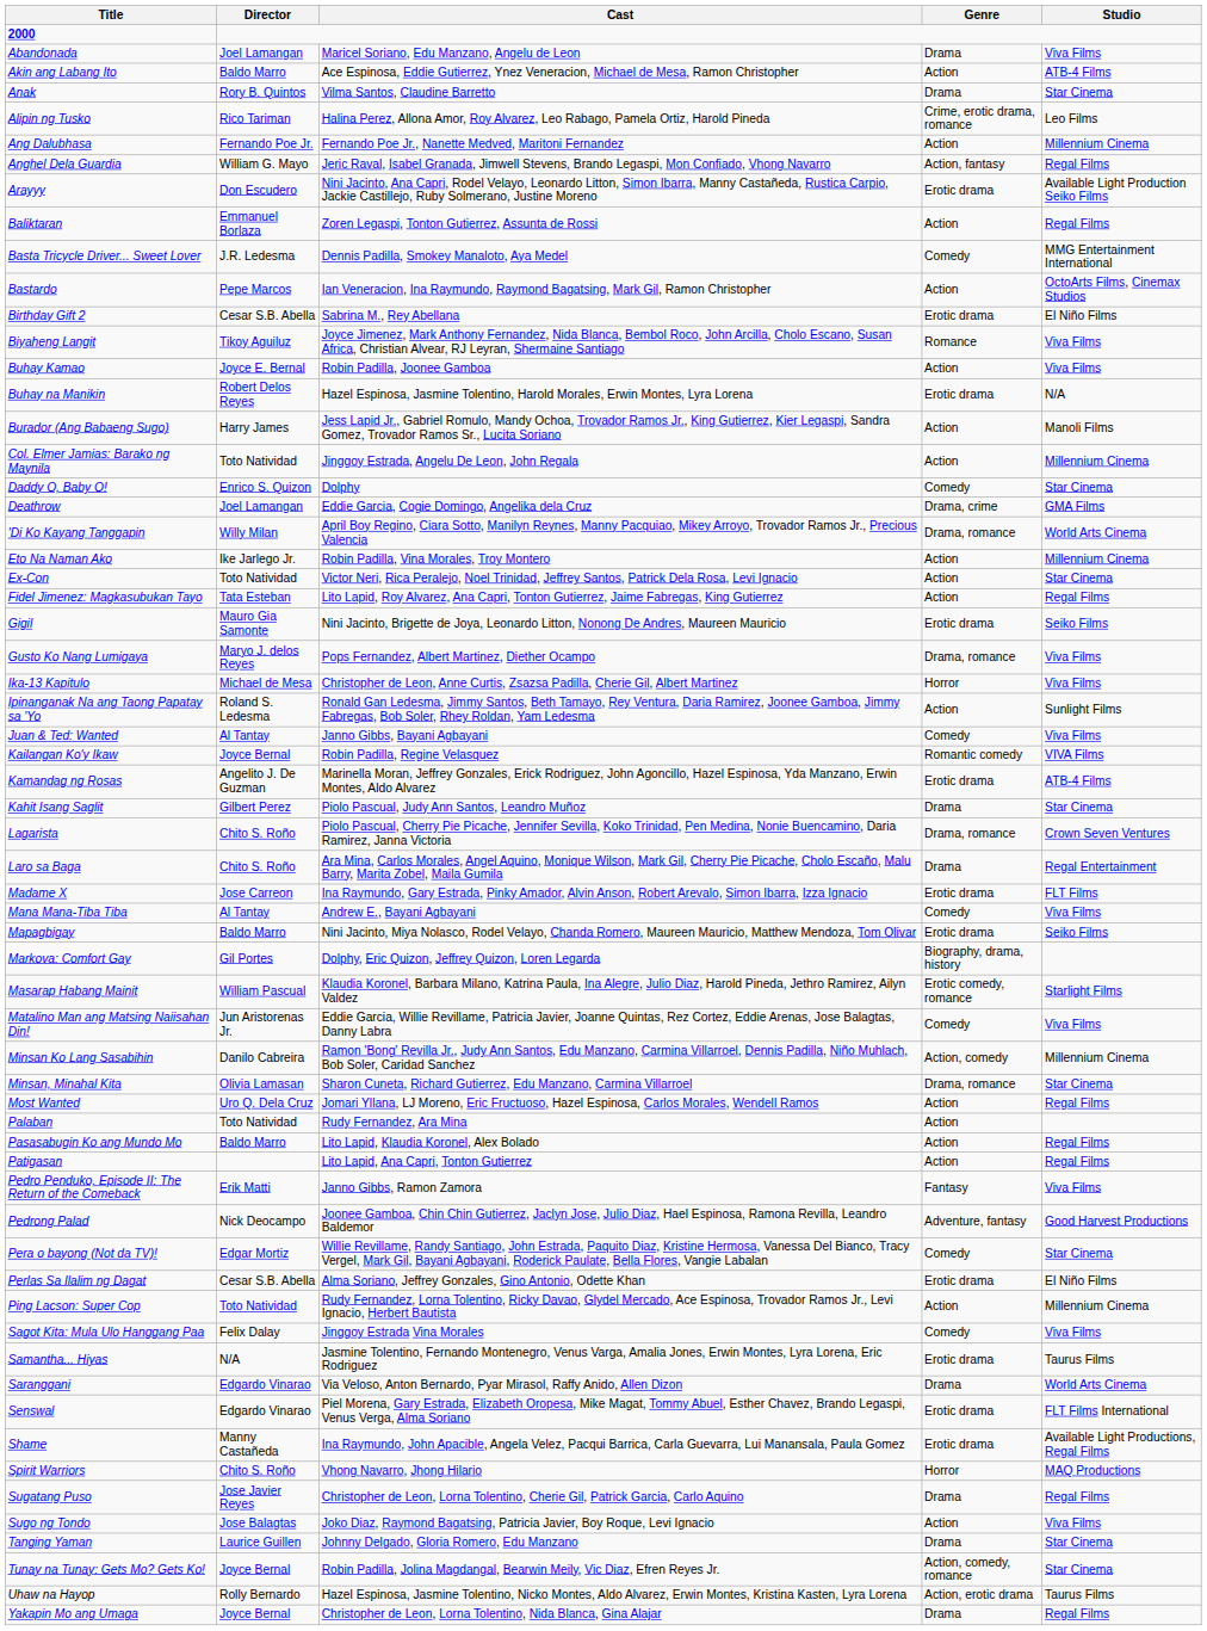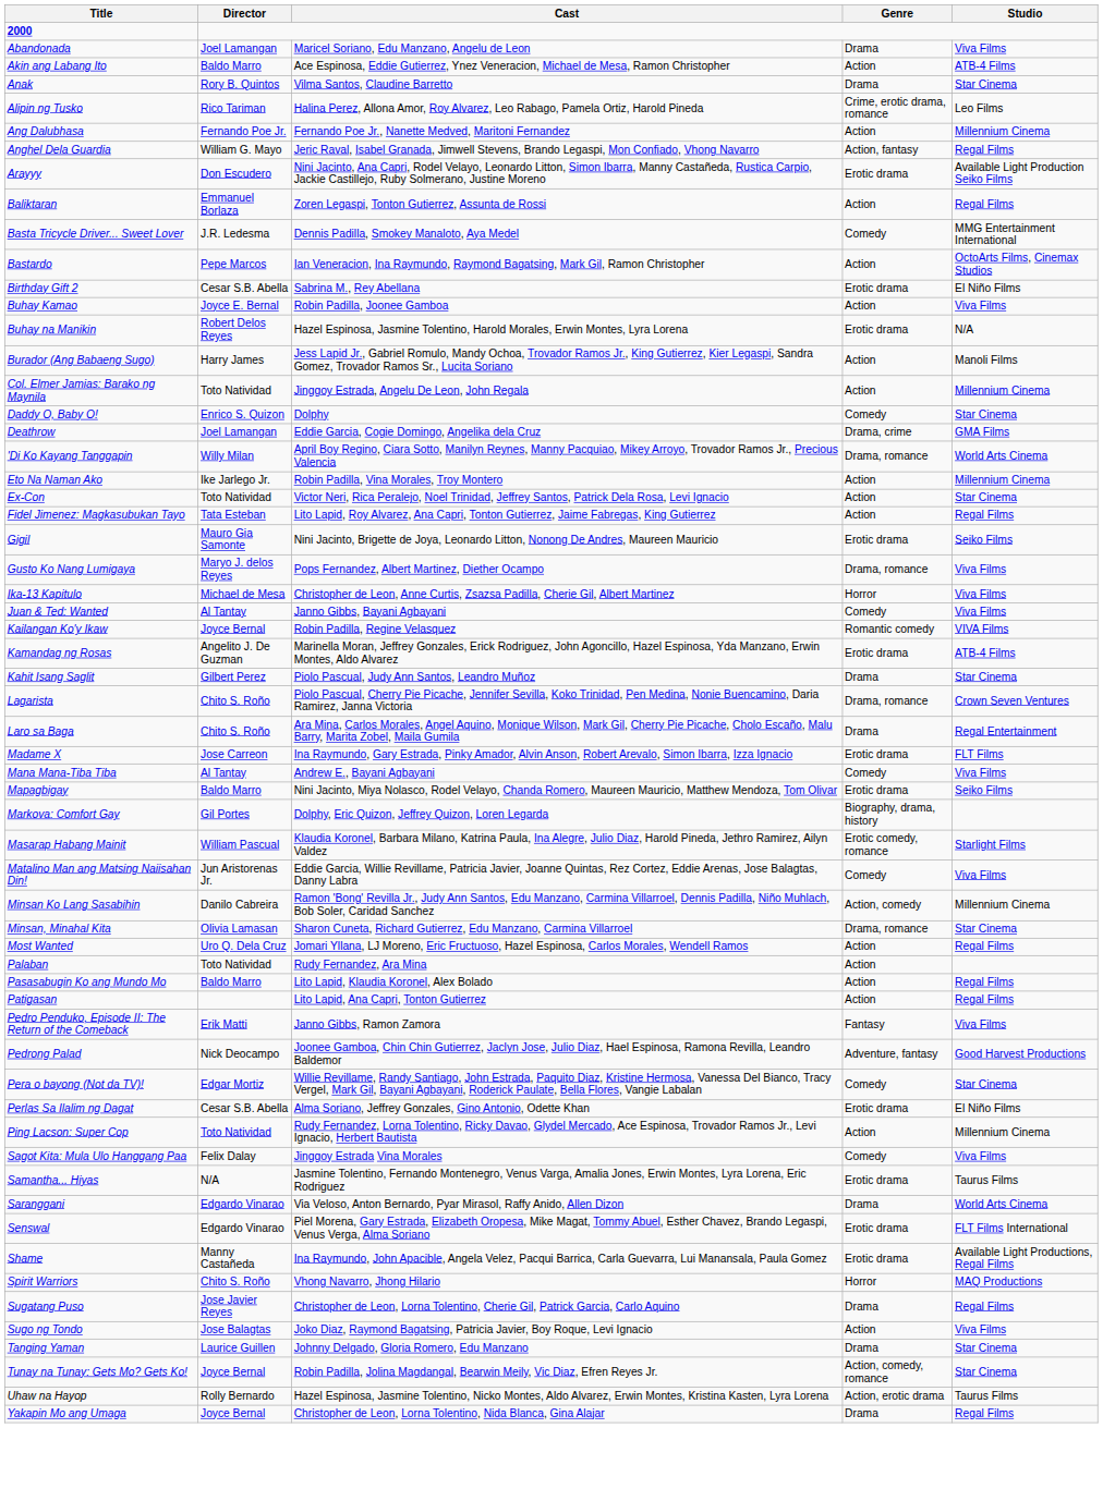 <table class="wikitable">
 <tr>
 <th>Title</th>
 <th>Director</th>
 <th>Cast</th>
 <th>Genre</th>
 <th>Studio</th>
 </tr>
 <tr>
 <td><strong><a href='#'>2000</a></strong></td>
 </tr>
 <tr>
 <td><em><a href='#'>Abandonada</a></em></td>
 <td><a href='#'>Joel Lamangan</a></td>
 <td><a href='#'>Maricel Soriano</a>, <a href='#'>Edu Manzano</a>, <a href='#'>Angelu de Leon</a></td>
 <td>Drama</td>
 <td><a href='#'>Viva Films</a></td>
 </tr>
 <tr>
 <td><em><a href='#'>Akin ang Labang Ito</a></em></td>
 <td><a href='#'>Baldo Marro</a></td>
 <td>Ace Espinosa, <a href='#'>Eddie Gutierrez</a>, Ynez Veneracion, <a href='#'>Michael de Mesa</a>, Ramon Christopher</td>
 <td>Action</td>
 <td><a href='#'>ATB-4 Films</a></td>
 </tr>
 <tr>
 <td><em><a href='#'>Anak</a></em></td>
 <td><a href='#'>Rory B. Quintos</a></td>
 <td><a href='#'>Vilma Santos</a>, <a href='#'>Claudine Barretto</a></td>
 <td>Drama</td>
 <td><a href='#'>Star Cinema</a></td>
 </tr>
 <tr>
 <td><em><a href='#'>Alipin ng Tusko</a></em></td>
 <td><a href='#'>Rico Tariman</a></td>
 <td><a href='#'>Halina Perez</a>, Allona Amor, <a href='#'>Roy Alvarez</a>, Leo Rabago, Pamela Ortiz, Harold Pineda</td>
 <td>Crime, erotic drama, romance</td>
 <td>Leo Films</td>
 </tr>
 <tr>
 <td><em><a href='#'>Ang Dalubhasa</a></em></td>
 <td><a href='#'>Fernando Poe Jr.</a></td>
 <td><a href='#'>Fernando Poe Jr.</a>, <a href='#'>Nanette Medved</a>, <a href='#'>Maritoni Fernandez</a></td>
 <td>Action</td>
 <td><a href='#'>Millennium Cinema</a></td>
 </tr>
 <tr>
 <td><em><a href='#'>Anghel Dela Guardia</a></em></td>
 <td>William G. Mayo</td>
 <td><a href='#'>Jeric Raval</a>, <a href='#'>Isabel Granada</a>, Jimwell Stevens, Brando Legaspi, <a href='#'>Mon Confiado</a>, <a href='#'>Vhong Navarro</a></td>
 <td>Action, fantasy</td>
 <td><a href='#'>Regal Films</a></td>
 </tr>
 <tr>
 <td><em><a href='#'>Arayyy</a></em></td>
 <td><a href='#'>Don Escudero</a></td>
 <td><a href='#'>Nini Jacinto</a>, <a href='#'>Ana Capri</a>, Rodel Velayo, Leonardo Litton, <a href='#'>Simon Ibarra</a>, Manny Castañeda, <a href='#'>Rustica Carpio</a>, Jackie Castillejo, Ruby Solmerano, Justine Moreno</td>
 <td>Erotic drama</td>
 <td>Available Light Production <br> <a href='#'>Seiko Films</a></td>
 </tr>
 <tr>
 <td><em><a href='#'>Baliktaran</a></em></td>
 <td><a href='#'>Emmanuel Borlaza</a></td>
 <td><a href='#'>Zoren Legaspi</a>, <a href='#'>Tonton Gutierrez</a>, <a href='#'>Assunta de Rossi</a></td>
 <td>Action</td>
 <td><a href='#'>Regal Films</a></td>
 </tr>
 <tr>
 <td><em><a href='#'>Basta Tricycle Driver... Sweet Lover</a></em></td>
 <td>J.R. Ledesma</td>
 <td><a href='#'>Dennis Padilla</a>, <a href='#'>Smokey Manaloto</a>, <a href='#'>Aya Medel</a></td>
 <td>Comedy</td>
 <td>MMG Entertainment International</td>
 </tr>
 <tr>
 <td><em><a href='#'>Bastardo</a></em></td>
 <td><a href='#'>Pepe Marcos</a></td>
 <td><a href='#'>Ian Veneracion</a>, <a href='#'>Ina Raymundo</a>, <a href='#'>Raymond Bagatsing</a>, <a href='#'>Mark Gil</a>, Ramon Christopher</td>
 <td>Action</td>
 <td><a href='#'>OctoArts Films</a>, <a href='#'>Cinemax Studios</a></td>
 </tr>
 <tr>
 <td><em><a href='#'>Birthday Gift 2</a></em></td>
 <td>Cesar S.B. Abella</td>
 <td><a href='#'>Sabrina M.</a>, <a href='#'>Rey Abellana</a></td>
 <td>Erotic drama</td>
 <td>El Niño Films</td>
-</tr>
-<tr>
-<td><em><a href='#'>Biyaheng Langit</a></em></td>
-<td><a href='#'>Tikoy Aguiluz</a></td>
-<td><a href='#'>Joyce Jimenez</a>, <a href='#'>Mark Anthony Fernandez</a>, <a href='#'>Nida Blanca</a>, <a href='#'>Bembol Roco</a>, <a href='#'>John Arcilla</a>, <a href='#'>Cholo Escano</a>, <a href='#'>Susan Africa</a>, Christian Alvear, RJ Leyran, <a href='#'>Shermaine Santiago</a></td>
-<td>Romance</td>
-<td><a href='#'>Viva Films</a></td>
 </tr>
 <tr>
 <td><em><a href='#'>Buhay Kamao</a></em></td>
 <td><a href='#'>Joyce E. Bernal</a></td>
 <td><a href='#'>Robin Padilla</a>, <a href='#'>Joonee Gamboa</a></td>
 <td>Action</td>
 <td><a href='#'>Viva Films</a></td>
 </tr>
 <tr>
 <td><em><a href='#'>Buhay na Manikin</a></em></td>
 <td><a href='#'>Robert Delos Reyes</a></td>
 <td>Hazel Espinosa, Jasmine Tolentino, Harold Morales, Erwin Montes, Lyra Lorena</td>
 <td>Erotic drama</td>
 <td>N/A</td>
 </tr>
 <tr>
 <td><em><a href='#'>Burador (Ang Babaeng Sugo)</a></em></td>
 <td>Harry James</td>
 <td><a href='#'>Jess Lapid Jr.</a>, Gabriel Romulo, Mandy Ochoa, <a href='#'>Trovador Ramos Jr.</a>, <a href='#'>King Gutierrez</a>, <a href='#'>Kier Legaspi</a>, Sandra Gomez, Trovador Ramos Sr., <a href='#'>Lucita Soriano</a></td>
 <td>Action</td>
 <td>Manoli Films</td>
 </tr>
 <tr>
 <td><em><a href='#'>Col. Elmer Jamias: Barako ng Maynila</a></em></td>
 <td>Toto Natividad</td>
 <td><a href='#'>Jinggoy Estrada</a>, <a href='#'>Angelu De Leon</a>, <a href='#'>John Regala</a></td>
 <td>Action</td>
 <td><a href='#'>Millennium Cinema</a></td>
 </tr>
 <tr>
 <td><em><a href='#'>Daddy O, Baby O!</a></em></td>
 <td><a href='#'>Enrico S. Quizon</a></td>
 <td><a href='#'>Dolphy</a></td>
 <td>Comedy</td>
 <td><a href='#'>Star Cinema</a></td>
 </tr>
 <tr>
 <td><em><a href='#'>Deathrow</a></em></td>
 <td><a href='#'>Joel Lamangan</a></td>
 <td><a href='#'>Eddie Garcia</a>, <a href='#'>Cogie Domingo</a>, <a href='#'>Angelika dela Cruz</a></td>
 <td>Drama, crime</td>
 <td><a href='#'>GMA Films</a></td>
 </tr>
 <tr>
 <td><em><a href='#'>'Di Ko Kayang Tanggapin</a></em></td>
 <td><a href='#'>Willy Milan</a></td>
 <td><a href='#'>April Boy Regino</a>, <a href='#'>Ciara Sotto</a>, <a href='#'>Manilyn Reynes</a>, <a href='#'>Manny Pacquiao</a>, <a href='#'>Mikey Arroyo</a>, Trovador Ramos Jr., <a href='#'>Precious Valencia</a></td>
 <td>Drama, romance</td>
 <td><a href='#'>World Arts Cinema</a></td>
 </tr>
 <tr>
 <td><em><a href='#'>Eto Na Naman Ako</a></em></td>
 <td>Ike Jarlego Jr.</td>
 <td><a href='#'>Robin Padilla</a>, <a href='#'>Vina Morales</a>, <a href='#'>Troy Montero</a></td>
 <td>Action</td>
 <td><a href='#'>Millennium Cinema</a></td>
 </tr>
 <tr>
 <td><em><a href='#'>Ex-Con</a></em></td>
 <td>Toto Natividad</td>
 <td><a href='#'>Victor Neri</a>, <a href='#'>Rica Peralejo</a>, <a href='#'>Noel Trinidad</a>, <a href='#'>Jeffrey Santos</a>, <a href='#'>Patrick Dela Rosa</a>, <a href='#'>Levi Ignacio</a></td>
 <td>Action</td>
 <td><a href='#'>Star Cinema</a></td>
 </tr>
 <tr>
 <td><em><a href='#'>Fidel Jimenez: Magkasubukan Tayo</a></em></td>
 <td><a href='#'>Tata Esteban</a></td>
 <td><a href='#'>Lito Lapid</a>, <a href='#'>Roy Alvarez</a>, <a href='#'>Ana Capri</a>, <a href='#'>Tonton Gutierrez</a>, <a href='#'>Jaime Fabregas</a>, <a href='#'>King Gutierrez</a></td>
 <td>Action</td>
 <td><a href='#'>Regal Films</a></td>
 </tr>
 <tr>
 <td><em><a href='#'>Gigil</a></em></td>
 <td><a href='#'>Mauro Gia Samonte</a></td>
 <td>Nini Jacinto, Brigette de Joya, Leonardo Litton, <a href='#'>Nonong De Andres</a>, Maureen Mauricio</td>
 <td>Erotic drama</td>
 <td><a href='#'>Seiko Films</a></td>
 </tr>
 <tr>
 <td><em><a href='#'>Gusto Ko Nang Lumigaya</a></em></td>
 <td><a href='#'>Maryo J. delos Reyes</a></td>
 <td><a href='#'>Pops Fernandez</a>, <a href='#'>Albert Martinez</a>, <a href='#'>Diether Ocampo</a></td>
 <td>Drama, romance</td>
 <td><a href='#'>Viva Films</a></td>
 </tr>
 <tr>
 <td><em><a href='#'>Ika-13 Kapitulo</a></em></td>
 <td><a href='#'>Michael de Mesa</a></td>
 <td><a href='#'>Christopher de Leon</a>, <a href='#'>Anne Curtis</a>, <a href='#'>Zsazsa Padilla</a>, <a href='#'>Cherie Gil</a>, <a href='#'>Albert Martinez</a></td>
 <td>Horror</td>
 <td><a href='#'>Viva Films</a></td>
-</tr>
-<tr>
-<td><em><a href='#'>Ipinanganak Na ang Taong Papatay sa 'Yo</a></em></td>
-<td>Roland S. Ledesma</td>
-<td><a href='#'>Ronald Gan Ledesma</a>, <a href='#'>Jimmy Santos</a>, <a href='#'>Beth Tamayo</a>, <a href='#'>Rey Ventura</a>, <a href='#'>Daria Ramirez</a>, <a href='#'>Joonee Gamboa</a>, <a href='#'>Jimmy Fabregas</a>, <a href='#'>Bob Soler</a>, <a href='#'>Rhey Roldan</a>, <a href='#'>Yam Ledesma</a></td>
-<td>Action</td>
-<td>Sunlight Films</td>
 </tr>
 <tr>
 <td><em><a href='#'>Juan & Ted: Wanted</a></em></td>
 <td><a href='#'>Al Tantay</a></td>
 <td><a href='#'>Janno Gibbs</a>, <a href='#'>Bayani Agbayani</a></td>
 <td>Comedy</td>
 <td><a href='#'>Viva Films</a></td>
 </tr>
 <tr>
 <td><em><a href='#'>Kailangan Ko'y Ikaw</a></em></td>
 <td><a href='#'>Joyce Bernal</a></td>
 <td><a href='#'>Robin Padilla</a>, <a href='#'>Regine Velasquez</a></td>
 <td>Romantic comedy</td>
 <td><a href='#'>VIVA Films</a></td>
 </tr>
 <tr>
 <td><em><a href='#'>Kamandag ng Rosas</a></em></td>
 <td>Angelito J. De Guzman</td>
 <td>Marinella Moran, Jeffrey Gonzales, Erick Rodriguez, John Agoncillo, Hazel Espinosa, Yda Manzano, Erwin Montes, Aldo Alvarez</td>
 <td>Erotic drama</td>
 <td><a href='#'>ATB-4 Films</a></td>
 </tr>
 <tr>
 <td><em><a href='#'>Kahit Isang Saglit</a></em></td>
 <td><a href='#'>Gilbert Perez</a></td>
 <td><a href='#'>Piolo Pascual</a>, <a href='#'>Judy Ann Santos</a>, <a href='#'>Leandro Muñoz</a></td>
 <td>Drama</td>
 <td><a href='#'>Star Cinema</a></td>
 </tr>
 <tr>
 <td><em><a href='#'>Lagarista</a></em></td>
 <td><a href='#'>Chito S. Roño</a></td>
 <td><a href='#'>Piolo Pascual</a>, <a href='#'>Cherry Pie Picache</a>, <a href='#'>Jennifer Sevilla</a>, <a href='#'>Koko Trinidad</a>, <a href='#'>Pen Medina</a>, <a href='#'>Nonie Buencamino</a>, Daria Ramirez, Janna Victoria</td>
 <td>Drama, romance</td>
 <td><a href='#'>Crown Seven Ventures</a></td>
 </tr>
 <tr>
 <td><em><a href='#'>Laro sa Baga</a></em></td>
 <td><a href='#'>Chito S. Roño</a></td>
 <td><a href='#'>Ara Mina</a>, <a href='#'>Carlos Morales</a>, <a href='#'>Angel Aquino</a>, <a href='#'>Monique Wilson</a>, <a href='#'>Mark Gil</a>, <a href='#'>Cherry Pie Picache</a>, <a href='#'>Cholo Escaño</a>, <a href='#'>Malu Barry</a>, <a href='#'>Marita Zobel</a>, <a href='#'>Maila Gumila</a></td>
 <td>Drama</td>
 <td><a href='#'>Regal Entertainment</a></td>
 </tr>
 <tr>
 <td><em><a href='#'>Madame X</a></em></td>
 <td><a href='#'>Jose Carreon</a></td>
 <td><a href='#'>Ina Raymundo</a>, <a href='#'>Gary Estrada</a>, <a href='#'>Pinky Amador</a>, <a href='#'>Alvin Anson</a>, <a href='#'>Robert Arevalo</a>, <a href='#'>Simon Ibarra</a>, <a href='#'>Izza Ignacio</a></td>
 <td>Erotic drama</td>
 <td><a href='#'>FLT Films</a></td>
 </tr>
 <tr>
 <td><em><a href='#'>Mana Mana-Tiba Tiba</a></em></td>
 <td><a href='#'>Al Tantay</a></td>
 <td><a href='#'>Andrew E.</a>, <a href='#'>Bayani Agbayani</a></td>
 <td>Comedy</td>
 <td><a href='#'>Viva Films</a></td>
 </tr>
 <tr>
 <td><em><a href='#'>Mapagbigay</a></em></td>
 <td><a href='#'>Baldo Marro</a></td>
 <td>Nini Jacinto, Miya Nolasco, Rodel Velayo, <a href='#'>Chanda Romero</a>, Maureen Mauricio, Matthew Mendoza, <a href='#'>Tom Olivar</a></td>
 <td>Erotic drama</td>
 <td><a href='#'>Seiko Films</a></td>
 </tr>
 <tr>
 <td><em><a href='#'>Markova: Comfort Gay</a></em></td>
 <td><a href='#'>Gil Portes</a></td>
 <td><a href='#'>Dolphy</a>, <a href='#'>Eric Quizon</a>, <a href='#'>Jeffrey Quizon</a>, <a href='#'>Loren Legarda</a></td>
 <td>Biography, drama, history</td>
 <td></td>
 </tr>
 <tr>
 <td><em><a href='#'>Masarap Habang Mainit</a></em></td>
 <td><a href='#'>William Pascual</a></td>
 <td><a href='#'>Klaudia Koronel</a>, Barbara Milano, Katrina Paula, <a href='#'>Ina Alegre</a>, <a href='#'>Julio Diaz</a>, Harold Pineda, Jethro Ramirez, Ailyn Valdez</td>
 <td>Erotic comedy, romance</td>
 <td><a href='#'>Starlight Films</a></td>
 </tr>
 <tr>
 <td><em><a href='#'>Matalino Man ang Matsing Naiisahan Din!</a></em></td>
 <td>Jun Aristorenas Jr.</td>
 <td>Eddie Garcia, Willie Revillame, Patricia Javier, Joanne Quintas, Rez Cortez, Eddie Arenas, Jose Balagtas, Danny Labra</td>
 <td>Comedy</td>
 <td><a href='#'>Viva Films</a></td>
 </tr>
 <tr>
 <td><em><a href='#'>Minsan Ko Lang Sasabihin</a></em></td>
 <td>Danilo Cabreira</td>
 <td><a href='#'>Ramon 'Bong' Revilla Jr.</a>, <a href='#'>Judy Ann Santos</a>, <a href='#'>Edu Manzano</a>, <a href='#'>Carmina Villarroel</a>, <a href='#'>Dennis Padilla</a>, <a href='#'>Niño Muhlach</a>, Bob Soler, Caridad Sanchez</td>
 <td>Action, comedy</td>
 <td>Millennium Cinema</td>
 </tr>
 <tr>
 <td><em><a href='#'>Minsan, Minahal Kita</a></em></td>
 <td><a href='#'>Olivia Lamasan</a></td>
 <td><a href='#'>Sharon Cuneta</a>, <a href='#'>Richard Gutierrez</a>, <a href='#'>Edu Manzano</a>, <a href='#'>Carmina Villarroel</a></td>
 <td>Drama, romance</td>
 <td><a href='#'>Star Cinema</a></td>
 </tr>
 <tr>
 <td><em><a href='#'>Most Wanted</a></em></td>
 <td><a href='#'>Uro Q. Dela Cruz</a></td>
 <td><a href='#'>Jomari Yllana</a>, LJ Moreno, <a href='#'>Eric Fructuoso</a>, Hazel Espinosa, <a href='#'>Carlos Morales</a>, <a href='#'>Wendell Ramos</a></td>
 <td>Action</td>
 <td><a href='#'>Regal Films</a></td>
 </tr>
 <tr>
 <td><em><a href='#'>Palaban</a></em></td>
 <td>Toto Natividad</td>
 <td><a href='#'>Rudy Fernandez</a>, <a href='#'>Ara Mina</a></td>
 <td>Action</td>
 <td></td>
 </tr>
 <tr>
 <td><em><a href='#'>Pasasabugin Ko ang Mundo Mo</a></em></td>
 <td><a href='#'>Baldo Marro</a></td>
 <td><a href='#'>Lito Lapid</a>, <a href='#'>Klaudia Koronel</a>, Alex Bolado</td>
 <td>Action</td>
 <td><a href='#'>Regal Films</a></td>
 </tr>
 <tr>
 <td><em><a href='#'>Patigasan</a></em></td>
 <td></td>
 <td><a href='#'>Lito Lapid</a>, <a href='#'>Ana Capri</a>, <a href='#'>Tonton Gutierrez</a></td>
 <td>Action</td>
 <td><a href='#'>Regal Films</a></td>
 </tr>
 <tr>
 <td><em><a href='#'>Pedro Penduko, Episode II: The Return of the Comeback</a></em></td>
 <td><a href='#'>Erik Matti</a></td>
 <td><a href='#'>Janno Gibbs</a>, Ramon Zamora</td>
 <td>Fantasy</td>
 <td><a href='#'>Viva Films</a></td>
 </tr>
 <tr>
 <td><em><a href='#'>Pedrong Palad</a></em></td>
 <td>Nick Deocampo</td>
 <td><a href='#'>Joonee Gamboa</a>, <a href='#'>Chin Chin Gutierrez</a>, <a href='#'>Jaclyn Jose</a>, <a href='#'>Julio Diaz</a>, Hael Espinosa, Ramona Revilla, Leandro Baldemor</td>
 <td>Adventure, fantasy</td>
 <td><a href='#'>Good Harvest Productions</a></td>
 </tr>
 <tr>
 <td><em><a href='#'>Pera o bayong (Not da TV)!</a></em></td>
 <td><a href='#'>Edgar Mortiz</a></td>
 <td><a href='#'>Willie Revillame</a>, <a href='#'>Randy Santiago</a>, <a href='#'>John Estrada</a>, <a href='#'>Paquito Diaz</a>, <a href='#'>Kristine Hermosa</a>, Vanessa Del Bianco, Tracy Vergel, <a href='#'>Mark Gil</a>, <a href='#'>Bayani Agbayani</a>, <a href='#'>Roderick Paulate</a>, <a href='#'>Bella Flores</a>, Vangie Labalan</td>
 <td>Comedy</td>
 <td><a href='#'>Star Cinema</a></td>
 </tr>
 <tr>
 <td><em><a href='#'>Perlas Sa Ilalim ng Dagat</a></em></td>
 <td>Cesar S.B. Abella</td>
 <td><a href='#'>Alma Soriano</a>, Jeffrey Gonzales, <a href='#'>Gino Antonio</a>, Odette Khan</td>
 <td>Erotic drama</td>
 <td>El Niño Films</td>
 </tr>
 <tr>
 <td><em><a href='#'>Ping Lacson: Super Cop</a></em></td>
 <td><a href='#'>Toto Natividad</a></td>
 <td><a href='#'>Rudy Fernandez</a>, <a href='#'>Lorna Tolentino</a>, <a href='#'>Ricky Davao</a>, <a href='#'>Glydel Mercado</a>, Ace Espinosa, Trovador Ramos Jr., Levi Ignacio, <a href='#'>Herbert Bautista</a></td>
 <td>Action</td>
 <td>Millennium Cinema</td>
 </tr>
 <tr>
 <td><em><a href='#'>Sagot Kita: Mula Ulo Hanggang Paa</a></em></td>
 <td>Felix Dalay</td>
 <td><a href='#'>Jinggoy Estrada</a> <a href='#'>Vina Morales</a></td>
 <td>Comedy</td>
 <td><a href='#'>Viva Films</a></td>
 </tr>
 <tr>
 <td><em><a href='#'>Samantha... Hiyas</a></em></td>
 <td>N/A</td>
 <td>Jasmine Tolentino, Fernando Montenegro, Venus Varga, Amalia Jones, Erwin Montes, Lyra Lorena, Eric Rodriguez</td>
 <td>Erotic drama</td>
 <td>Taurus Films</td>
 </tr>
 <tr>
 <td><em><a href='#'>Saranggani</a></em></td>
 <td><a href='#'>Edgardo Vinarao</a></td>
 <td>Via Veloso, Anton Bernardo, Pyar Mirasol, Raffy Anido, <a href='#'>Allen Dizon</a></td>
 <td>Drama</td>
 <td><a href='#'>World Arts Cinema</a></td>
 </tr>
 <tr>
 <td><em><a href='#'>Senswal</a></em></td>
 <td>Edgardo Vinarao</td>
 <td>Piel Morena, <a href='#'>Gary Estrada</a>, <a href='#'>Elizabeth Oropesa</a>, Mike Magat, <a href='#'>Tommy Abuel</a>, Esther Chavez, Brando Legaspi, Venus Verga, <a href='#'>Alma Soriano</a></td>
 <td>Erotic drama</td>
 <td><a href='#'>FLT Films</a> International</td>
 </tr>
 <tr>
 <td><em><a href='#'>Shame</a></em></td>
 <td>Manny Castañeda</td>
 <td><a href='#'>Ina Raymundo</a>, <a href='#'>John Apacible</a>, Angela Velez, Pacqui Barrica, Carla Guevarra, Lui Manansala, Paula Gomez</td>
 <td>Erotic drama</td>
 <td>Available Light Productions, <a href='#'>Regal Films</a></td>
 </tr>
 <tr>
 <td><em><a href='#'>Spirit Warriors</a></em></td>
 <td><a href='#'>Chito S. Roño</a></td>
 <td><a href='#'>Vhong Navarro</a>, <a href='#'>Jhong Hilario</a></td>
 <td>Horror</td>
 <td><a href='#'>MAQ Productions</a></td>
 </tr>
 <tr>
 <td><em><a href='#'>Sugatang Puso</a></em></td>
 <td><a href='#'>Jose Javier Reyes</a></td>
 <td><a href='#'>Christopher de Leon</a>, <a href='#'>Lorna Tolentino</a>, <a href='#'>Cherie Gil</a>, <a href='#'>Patrick Garcia</a>, <a href='#'>Carlo Aquino</a></td>
 <td>Drama</td>
 <td><a href='#'>Regal Films</a></td>
 </tr>
 <tr>
 <td><em><a href='#'>Sugo ng Tondo</a></em></td>
 <td><a href='#'>Jose Balagtas</a></td>
 <td><a href='#'>Joko Diaz</a>, <a href='#'>Raymond Bagatsing</a>, Patricia Javier, Boy Roque, Levi Ignacio</td>
 <td>Action</td>
 <td><a href='#'>Viva Films</a></td>
 </tr>
 <tr>
 <td><em><a href='#'>Tanging Yaman</a></em></td>
 <td><a href='#'>Laurice Guillen</a></td>
 <td><a href='#'>Johnny Delgado</a>, <a href='#'>Gloria Romero</a>, <a href='#'>Edu Manzano</a></td>
 <td>Drama</td>
 <td><a href='#'>Star Cinema</a></td>
 </tr>
 <tr>
 <td><em><a href='#'>Tunay na Tunay: Gets Mo? Gets Ko!</a></em></td>
 <td><a href='#'>Joyce Bernal</a></td>
 <td><a href='#'>Robin Padilla</a>, <a href='#'>Jolina Magdangal</a>, <a href='#'>Bearwin Meily</a>, <a href='#'>Vic Diaz</a>, Efren Reyes Jr.</td>
 <td>Action, comedy, romance</td>
 <td><a href='#'>Star Cinema</a></td>
 </tr>
 <tr>
 <td><em>Uhaw na Hayop</em></td>
 <td>Rolly Bernardo</td>
 <td>Hazel Espinosa, Jasmine Tolentino, Nicko Montes, Aldo Alvarez, Erwin Montes, Kristina Kasten, Lyra Lorena</td>
 <td>Action, erotic drama</td>
 <td>Taurus Films</td>
 </tr>
 <tr>
 <td><em><a href='#'>Yakapin Mo ang Umaga</a></em></td>
 <td><a href='#'>Joyce Bernal</a></td>
 <td><a href='#'>Christopher de Leon</a>, <a href='#'>Lorna Tolentino</a>, <a href='#'>Nida Blanca</a>, <a href='#'>Gina Alajar</a></td>
 <td>Drama</td>
 <td><a href='#'>Regal Films</a></td>
 </tr>
 </table>
